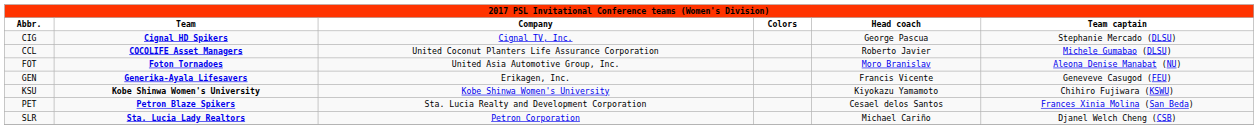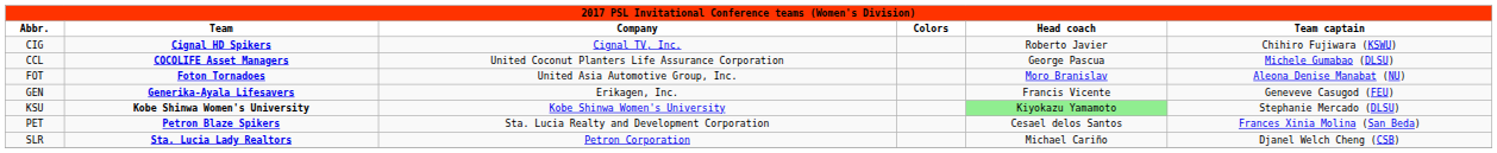 <table class="wikitable" style="width:100%; text-align:left">
 <tr>
 <th style=background:#ff3300 colspan=7><span>2017 PSL Invitational Conference teams (Women's Division)</span></th>
 </tr>
 <tr>
 <th style="background:white">Abbr.</th>
 <th style="background:white">Team</th>
 <th style="background:white">Company</th>
 <th style="background:white">Colors</th>
 <th style="background:white">Head coach</th>
 <th style="background:white">Team captain</th>
 </tr>
 <tr>
 <td align=center>CIG</td>
 <td align=center><strong><a href='#'>Cignal HD Spikers</a></strong></td>
 <td align=center><a href='#'>Cignal TV, Inc.</a></td>
 <td align=center> </td>
-<td align=center> George Pascua</td>
-<td align=center>Stephanie Mercado (<a href='#'>DLSU</a>)</td>
+<td align=center> Roberto Javier</td>
+<td align=center>Chihiro Fujiwara (<a href='#'>KSWU</a>)</td>
 </tr>
 <tr>
 <td align=center>CCL</td>
 <td align=center><strong><a href='#'>COCOLIFE Asset Managers</a></strong></td>
 <td align=center>United Coconut Planters Life Assurance Corporation</td>
 <td align=center> </td>
-<td align=center> Roberto Javier</td>
+<td align=center> George Pascua</td>
 <td align=center><a href='#'>Michele Gumabao</a> (<a href='#'>DLSU</a>)</td>
 </tr>
 <tr>
 <td align=center>FOT</td>
 <td align=center><strong><a href='#'>Foton Tornadoes</a></strong></td>
 <td align=center>United Asia Automotive Group, Inc.</td>
 <td align=center> </td>
 <td align=center> <a href='#'>Moro Branislav</a></td>
 <td align=center><a href='#'>Aleona Denise Manabat</a> (<a href='#'>NU</a>)</td>
 </tr>
 <tr>
 <td align=center>GEN</td>
 <td align=center><strong><a href='#'>Generika-Ayala Lifesavers</a></strong></td>
 <td align=center>Erikagen, Inc.</td>
 <td align=center>  </td>
 <td align=center> Francis Vicente</td>
 <td align=center>Geneveve Casugod (<a href='#'>FEU</a>)</td>
 </tr>
 <tr>
 <td align=center>KSU</td>
 <td align=center><strong>Kobe Shinwa Women's University</strong></td>
 <td align=center><a href='#'>Kobe Shinwa Women's University</a></td>
 <td align=center> </td>
-<td align=center> Kiyokazu Yamamoto</td>
-<td align=center>Chihiro Fujiwara (<a href='#'>KSWU</a>)</td>
+<td align=center style="background: lightgreen;"> Kiyokazu Yamamoto</td>
+<td align=center>Stephanie Mercado (<a href='#'>DLSU</a>)</td>
 </tr>
 <tr>
 <td align=center>PET</td>
 <td align=center><strong><a href='#'>Petron Blaze Spikers</a></strong></td>
 <td align=center>Sta. Lucia Realty and Development Corporation</td>
 <td align=center>  </td>
 <td align=center> Cesael delos Santos</td>
 <td align=center><a href='#'>Frances Xinia Molina</a> (<a href='#'>San Beda</a>)</td>
 </tr>
 <tr>
 <td align=center>SLR</td>
 <td align=center><strong><a href='#'>Sta. Lucia Lady Realtors</a></strong></td>
 <td align=center><a href='#'>Petron Corporation</a></td>
 <td align=center>  </td>
 <td align=center> Michael Cariño</td>
 <td align=center>Djanel Welch Cheng (<a href='#'>CSB</a>)</td>
 </tr>
 <tr>
 </tr>
 </table>
